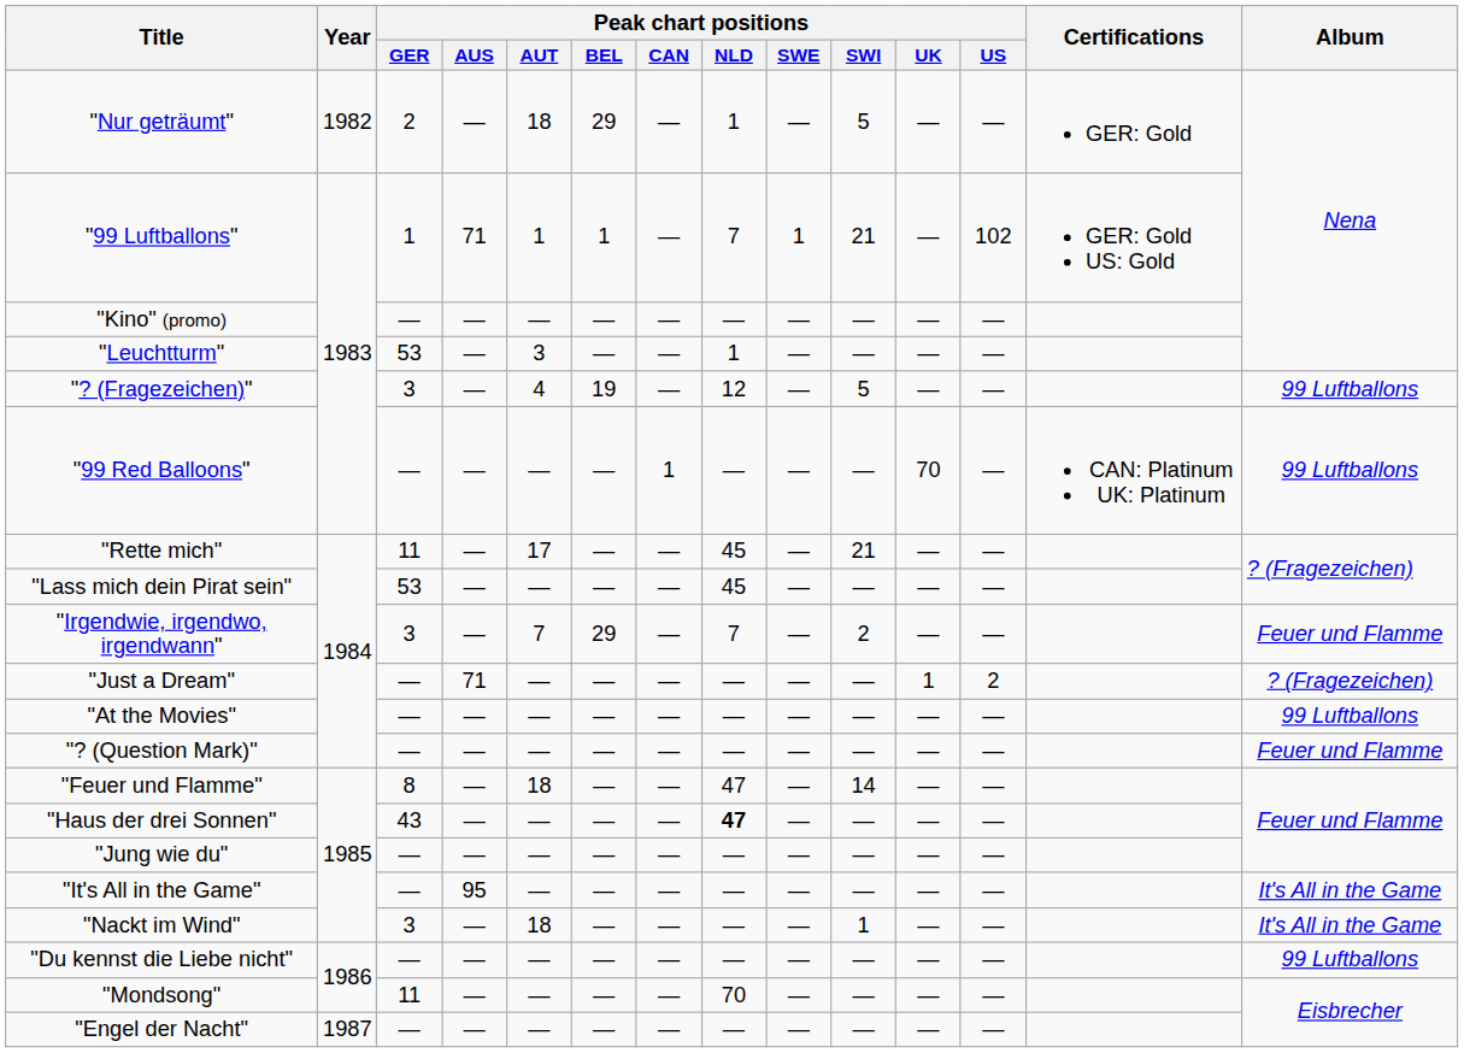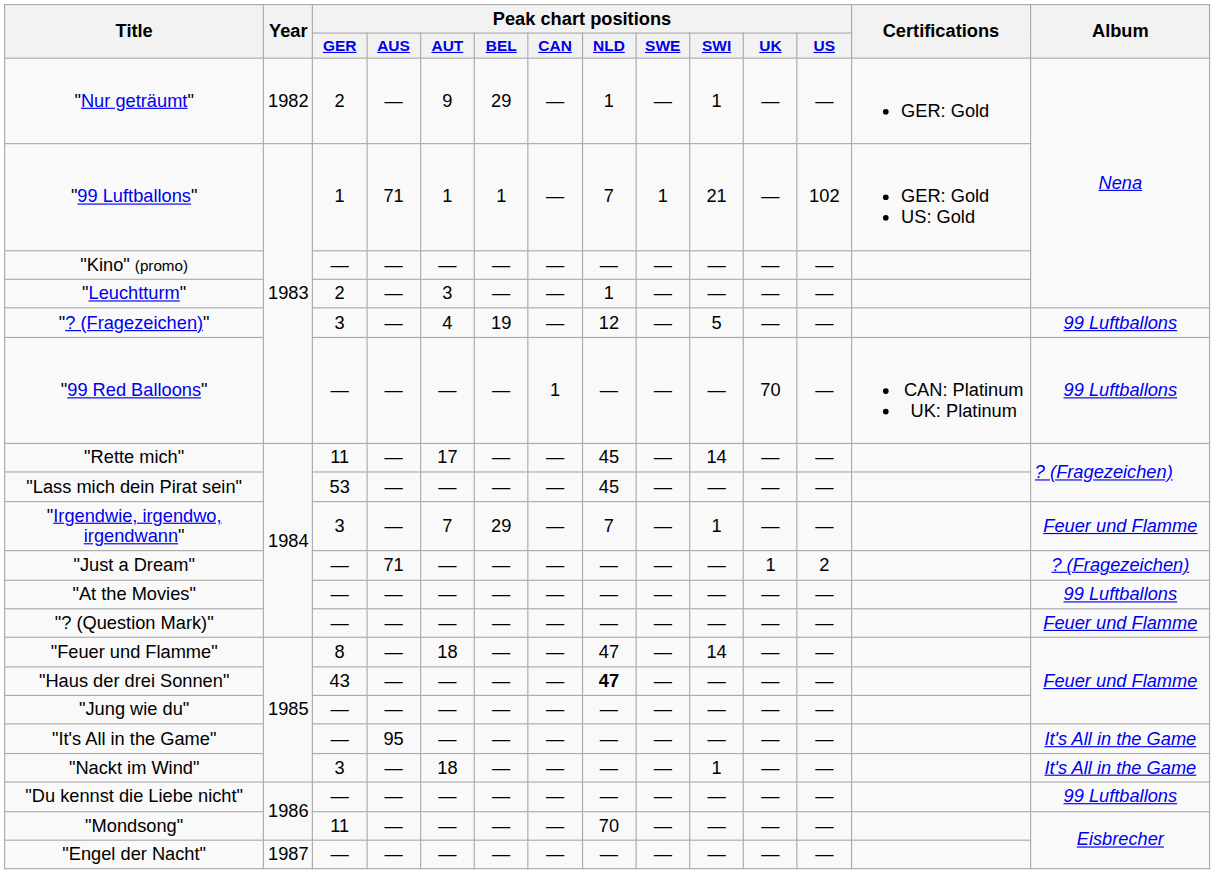 <table class="wikitable plainrowheaders" style="text-align:center;" border="1">
 <tr>
 <th rowspan="2" width="220">Title</th>
 <th width="28" rowspan="2">Year</th>
 <th colspan="10">Peak chart positions</th>
 <th width="150" rowspan="2">Certifications</th>
 <th width="150" rowspan="2">Album</th>
 </tr>
 <tr>
 <th style="width:3em;font-size:85%"><a href='#'>GER</a><br></th>
 <th style="width:3em;font-size:85%"><a href='#'>AUS</a><br></th>
 <th style="width:3em;font-size:85%"><a href='#'>AUT</a><br></th>
 <th style="width:3em;font-size:85%"><a href='#'>BEL</a><br></th>
 <th style="width:3em;font-size:85%"><a href='#'>CAN</a><br></th>
 <th style="width:3em;font-size:85%"><a href='#'>NLD</a><br></th>
 <th style="width:3em;font-size:85%"><a href='#'>SWE</a><br></th>
 <th style="width:3em;font-size:85%"><a href='#'>SWI</a><br></th>
 <th style="width:3em;font-size:85%"><a href='#'>UK</a><br></th>
 <th style="width:3em;font-size:85%"><a href='#'>US</a><br></th>
 </tr>
 <tr>
 <td>"<a href='#'>Nur geträumt</a>"</td>
 <td>1982</td>
 <td align="center">2</td>
 <td align="center">—</td>
-<td align="center">18</td>
+<td align="center">9</td>
 <td align="center">29</td>
 <td align="center">—</td>
 <td align="center">1</td>
 <td align="center">—</td>
-<td align="center">5</td>
+<td align="center">1</td>
 <td align="center">—</td>
 <td align="center">—</td>
 <td align="left"><br><ul><li>GER: Gold</li></ul></td>
 <td align="center" rowspan="4"><em><a href='#'>Nena</a></em></td>
 </tr>
 <tr>
 <td>"<a href='#'>99 Luftballons</a>"</td>
 <td align="left" rowspan="5">1983</td>
 <td align="center">1</td>
 <td align="center">71</td>
 <td align="center">1</td>
 <td align="center">1</td>
 <td align="center">—</td>
 <td align="center">7</td>
 <td align="center">1</td>
 <td align="center">21</td>
 <td align="center">—</td>
 <td align="center">102</td>
 <td align="left"><br><ul><li>GER: Gold</li><li>US: Gold</li></ul></td>
 </tr>
 <tr>
 <td>"Kino" <small>(promo)</small></td>
 <td align="center">—</td>
 <td align="center">—</td>
 <td align="center">—</td>
 <td align="center">—</td>
 <td align="center">—</td>
 <td align="center">—</td>
 <td align="center">—</td>
 <td align="center">—</td>
 <td align="center">—</td>
 <td align="center">—</td>
 <td align="center"></td>
 </tr>
 <tr>
 <td>"<a href='#'>Leuchtturm</a>"</td>
-<td align="center">53</td>
+<td align="center">2</td>
 <td align="center">—</td>
 <td align="center">3</td>
 <td align="center">—</td>
 <td align="center">—</td>
 <td align="center">1</td>
 <td align="center">—</td>
 <td align="center">—</td>
 <td align="center">—</td>
 <td align="center">—</td>
 <td align="center"></td>
 </tr>
 <tr>
 <td>"<a href='#'>? (Fragezeichen)</a>"</td>
 <td align="center">3</td>
 <td align="center">—</td>
 <td align="center">4</td>
 <td align="center">19</td>
 <td align="center">—</td>
 <td align="center">12</td>
 <td align="center">—</td>
 <td align="center">5</td>
 <td align="center">—</td>
 <td align="center">—</td>
 <td align="center"></td>
 <td><em><a href='#'>99 Luftballons</a></em></td>
 </tr>
 <tr>
 <td>"<a href='#'>99 Red Balloons</a>"</td>
 <td align="center">—</td>
 <td align="center">—</td>
 <td align="center">—</td>
 <td align="center">—</td>
 <td align="center">1</td>
 <td align="center">—</td>
 <td align="center">—</td>
 <td align="center">—</td>
 <td align="center">70</td>
 <td align="center">—</td>
 <td align="center"><br><ul><li>CAN: Platinum</li><li>UK: Platinum</li></ul></td>
 <td><em><a href='#'>99 Luftballons</a></em></td>
 </tr>
 <tr>
 <td>"Rette mich"</td>
 <td align="left" rowspan="6">1984</td>
 <td align="center">11</td>
 <td align="center">—</td>
 <td align="center">17</td>
 <td align="center">—</td>
 <td align="center">—</td>
 <td align="center">45</td>
 <td align="center">—</td>
-<td align="center">21</td>
+<td align="center">14</td>
 <td align="center">—</td>
 <td align="center">—</td>
 <td align="center"></td>
 <td align="left" rowspan="2"><em><a href='#'>? (Fragezeichen)</a></em></td>
 </tr>
 <tr>
 <td>"Lass mich dein Pirat sein"</td>
 <td align="center">53</td>
 <td align="center">—</td>
 <td align="center">—</td>
 <td align="center">—</td>
 <td align="center">—</td>
 <td align="center">45</td>
 <td align="center">—</td>
 <td align="center">—</td>
 <td align="center">—</td>
 <td align="center">—</td>
 <td align="center"></td>
 </tr>
 <tr>
 <td>"<a href='#'>Irgendwie, irgendwo, irgendwann</a>"</td>
 <td align="center">3</td>
 <td align="center">—</td>
 <td align="center">7</td>
 <td align="center">29</td>
 <td align="center">—</td>
 <td align="center">7</td>
 <td align="center">—</td>
-<td align="center">2</td>
+<td align="center">1</td>
 <td align="center">—</td>
 <td align="center">—</td>
 <td align="center"></td>
 <td><em><a href='#'>Feuer und Flamme</a></em></td>
 </tr>
 <tr>
 <td>"Just a Dream"</td>
 <td align="center">—</td>
 <td align="center">71</td>
 <td align="center">—</td>
 <td align="center">—</td>
 <td align="center">—</td>
 <td align="center">—</td>
 <td align="center">—</td>
 <td align="center">—</td>
 <td align="center">1</td>
 <td align="center">2</td>
 <td align="center"></td>
 <td><em><a href='#'>? (Fragezeichen)</a></em></td>
 </tr>
 <tr>
 <td>"At the Movies"</td>
 <td align="center">—</td>
 <td align="center">—</td>
 <td align="center">—</td>
 <td align="center">—</td>
 <td align="center">—</td>
 <td align="center">—</td>
 <td align="center">—</td>
 <td align="center">—</td>
 <td align="center">—</td>
 <td align="center">—</td>
 <td align="center"></td>
 <td><em><a href='#'>99 Luftballons</a></em></td>
 </tr>
 <tr>
 <td>"? (Question Mark)"</td>
 <td align="center">—</td>
 <td align="center">—</td>
 <td align="center">—</td>
 <td align="center">—</td>
 <td align="center">—</td>
 <td align="center">—</td>
 <td align="center">—</td>
 <td align="center">—</td>
 <td align="center">—</td>
 <td align="center">—</td>
 <td align="center"></td>
 <td><em><a href='#'>Feuer und Flamme</a></em></td>
 </tr>
 <tr>
 <td>"Feuer und Flamme"</td>
 <td align="left" rowspan="5">1985</td>
 <td align="center">8</td>
 <td align="center">—</td>
 <td align="center">18</td>
 <td align="center">—</td>
 <td align="center">—</td>
 <td align="center">47</td>
 <td align="center">—</td>
 <td align="center">14</td>
 <td align="center">—</td>
 <td align="center">—</td>
 <td align="center"></td>
 <td align="center" rowspan="3"><em><a href='#'>Feuer und Flamme</a></em></td>
 </tr>
 <tr>
 <td>"Haus der drei Sonnen"</td>
 <td align="center">43</td>
 <td align="center">—</td>
 <td align="center">—</td>
 <td align="center">—</td>
 <td align="center">—</td>
 <td align="center"><strong>47</strong></td>
 <td align="center">—</td>
 <td align="center">—</td>
 <td align="center">—</td>
 <td align="center">—</td>
 <td align="center"></td>
 </tr>
 <tr>
 <td>"Jung wie du"</td>
 <td align="center">—</td>
 <td align="center">—</td>
 <td align="center">—</td>
 <td align="center">—</td>
 <td align="center">—</td>
 <td align="center">—</td>
 <td align="center">—</td>
 <td align="center">—</td>
 <td align="center">—</td>
 <td align="center">—</td>
 <td align="center"></td>
 </tr>
 <tr>
 <td>"It's All in the Game"</td>
 <td align="center">—</td>
 <td align="center">95</td>
 <td align="center">—</td>
 <td align="center">—</td>
 <td align="center">—</td>
 <td align="center">—</td>
 <td align="center">—</td>
 <td align="center">—</td>
 <td align="center">—</td>
 <td align="center">—</td>
 <td align="center"></td>
 <td><em><a href='#'>It's All in the Game</a></em></td>
 </tr>
 <tr>
 <td>"Nackt im Wind"</td>
 <td align="center">3</td>
 <td align="center">—</td>
 <td align="center">18</td>
 <td align="center">—</td>
 <td align="center">—</td>
 <td align="center">—</td>
 <td align="center">—</td>
 <td align="center">1</td>
 <td align="center">—</td>
 <td align="center">—</td>
 <td align="center"></td>
 <td><em><a href='#'>It's All in the Game</a></em></td>
 </tr>
 <tr>
 <td>"Du kennst die Liebe nicht"</td>
 <td align="left" rowspan="2">1986</td>
 <td align="center">—</td>
 <td align="center">—</td>
 <td align="center">—</td>
 <td align="center">—</td>
 <td align="center">—</td>
 <td align="center">—</td>
 <td align="center">—</td>
 <td align="center">—</td>
 <td align="center">—</td>
 <td align="center">—</td>
 <td align="center"></td>
 <td><em><a href='#'>99 Luftballons</a></em></td>
 </tr>
 <tr>
 <td>"Mondsong"</td>
 <td align="center">11</td>
 <td align="center">—</td>
 <td align="center">—</td>
 <td align="center">—</td>
 <td align="center">—</td>
 <td align="center">70</td>
 <td align="center">—</td>
 <td align="center">—</td>
 <td align="center">—</td>
 <td align="center">—</td>
 <td align="center"></td>
 <td align="center" rowspan="2"><em><a href='#'>Eisbrecher</a></em></td>
 </tr>
 <tr>
 <td>"Engel der Nacht"</td>
 <td>1987</td>
 <td align="center">—</td>
 <td align="center">—</td>
 <td align="center">—</td>
 <td align="center">—</td>
 <td align="center">—</td>
 <td align="center">—</td>
 <td align="center">—</td>
 <td align="center">—</td>
 <td align="center">—</td>
 <td align="center">—</td>
 <td align="center"></td>
 </tr>
 </table>
